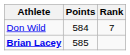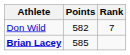 <table class="wikitable" style="font-size:90%;">
 <tr>
 <th>Athlete</th>
 <th>Points</th>
 <th>Rank</th>
 </tr>
 <tr align=center>
 <td align=left><a href='#'>Don Wild</a></td>
-<td>584</td>
+<td>582</td>
 <td>7</td>
 </tr>
 <tr align=center>
 <td align=left><strong><a href='#'>Brian Lacey</a></strong></td>
 <td>585</td>
 <td></td>
 </tr>
 </table>
